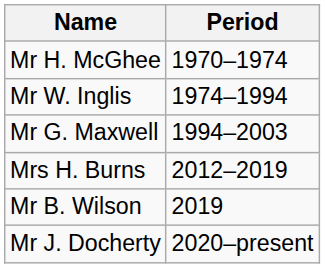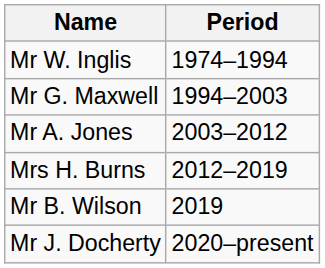 <table class="wikitable">
 <tr>
 <th>Name</th>
 <th>Period</th>
-</tr>
-<tr>
-<td>Mr H. McGhee</td>
-<td>1970–1974</td>
 </tr>
 <tr>
 <td>Mr W. Inglis</td>
 <td>1974–1994</td>
 </tr>
 <tr>
 <td>Mr G. Maxwell</td>
 <td>1994–2003</td>
+</tr>
+<tr>
+<td>Mr A. Jones</td>
+<td>2003–2012</td>
 </tr>
 <tr>
 <td>Mrs H. Burns</td>
 <td>2012–2019</td>
 </tr>
 <tr>
 <td>Mr B. Wilson</td>
 <td>2019</td>
 </tr>
 <tr>
 <td>Mr J. Docherty</td>
 <td>2020–present</td>
 </tr>
 </table>
